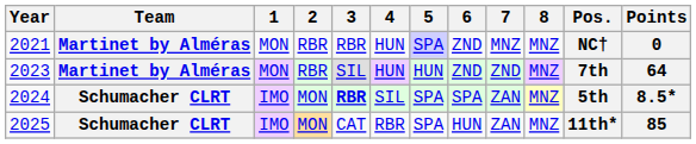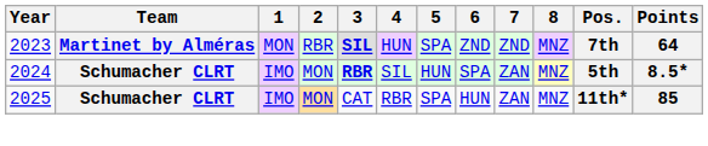 <table class="wikitable" border="1" style="text-align:center; font-size:85%;">
 <tr>
 <th>Year</th>
 <th>Team</th>
 <th>1</th>
 <th>2</th>
 <th>3</th>
 <th>4</th>
 <th>5</th>
 <th>6</th>
 <th>7</th>
 <th>8</th>
 <th>Pos.</th>
 <th>Points</th>
 </tr>
 <tr>
-<td><a href='#'>2021</a></td>
-<th nowrap><a href='#'>Martinet by Alméras</a></th>
-<td style="background:#;"><a href='#'>MON</a></td>
-<td style="background:#;"><a href='#'>RBR</a></td>
-<td style="background:#;"><a href='#'>RBR</a></td>
-<td style="background:#;"><a href='#'>HUN</a></td>
-<td style="background:#CFCFFF;"><a href='#'>SPA</a><br></td>
-<td style="background:#;"><a href='#'>ZND</a></td>
-<td style="background:#;"><a href='#'>MNZ</a></td>
-<td style="background:#;"><a href='#'>MNZ</a></td>
-<th>NC†</th>
-<th>0</th>
-</tr>
-<tr>
 <td><a href='#'>2023</a></td>
 <th nowrap><a href='#'>Martinet by Alméras</a></th>
 <td style="background:#EFCFFF;"><a href='#'>MON</a><br></td>
 <td style="background:#DFFFDF;"><a href='#'>RBR</a><br></td>
-<td style="background:#DFDFDF;"><a href='#'>SIL</a><br></td>
+<td style="background:#DFDFDF;"><strong><a href='#'>SIL</a><br></strong></td>
 <td style="background:#EFCFFF;"><a href='#'>HUN</a><br></td>
-<td style="background:#DFFFDF;"><a href='#'>HUN</a><br></td>
+<td style="background:#DFFFDF;"><a href='#'>SPA</a><br></td>
 <td style="background:#DFFFDF;"><a href='#'>ZND</a><br></td>
 <td style="background:#DFFFDF;"><a href='#'>ZND</a><br></td>
 <td style="background:#EFCFFF;"><a href='#'>MNZ</a><br></td>
 <th>7th</th>
 <th>64</th>
 </tr>
 <tr>
 <td><a href='#'>2024</a></td>
 <th nowrap>Schumacher <a href='#'>CLRT</a></th>
 <td style="background:#EFCFFF;"><a href='#'>IMO</a><br></td>
 <td style="background:#DFFFDF;"><a href='#'>MON</a><br></td>
 <td style="background:#DFFFDF;"><strong><a href='#'>RBR</a><br></strong></td>
 <td style="background:#DFFFDF;"><a href='#'>SIL</a><br></td>
-<td style="background:#DFFFDF;"><a href='#'>SPA</a><br></td>
+<td style="background:#DFFFDF;"><a href='#'>HUN</a><br></td>
 <td style="background:#DFFFDF;"><a href='#'>SPA</a><br></td>
 <td style="background:#DFFFDF;"><a href='#'>ZAN</a><br></td>
 <td style="background:#FFFFBF;"><a href='#'>MNZ</a><br></td>
 <th>5th</th>
 <th>8.5*</th>
 </tr>
 <tr>
 <td><a href='#'>2025</a></td>
 <th nowrap>Schumacher <a href='#'>CLRT</a></th>
 <td style="background:#EFCFFF;"><a href='#'>IMO</a><br></td>
 <td style="background:#FFDF9F;"><a href='#'>MON</a><br></td>
 <td style="background:#;"><a href='#'>CAT</a></td>
 <td style="background:#;"><a href='#'>RBR</a></td>
 <td style="background:#;"><a href='#'>SPA</a></td>
 <td style="background:#;"><a href='#'>HUN</a></td>
 <td style="background:#;"><a href='#'>ZAN</a></td>
 <td style="background:#;"><a href='#'>MNZ</a></td>
 <th>11th*</th>
 <th>85</th>
 </tr>
 </table>
